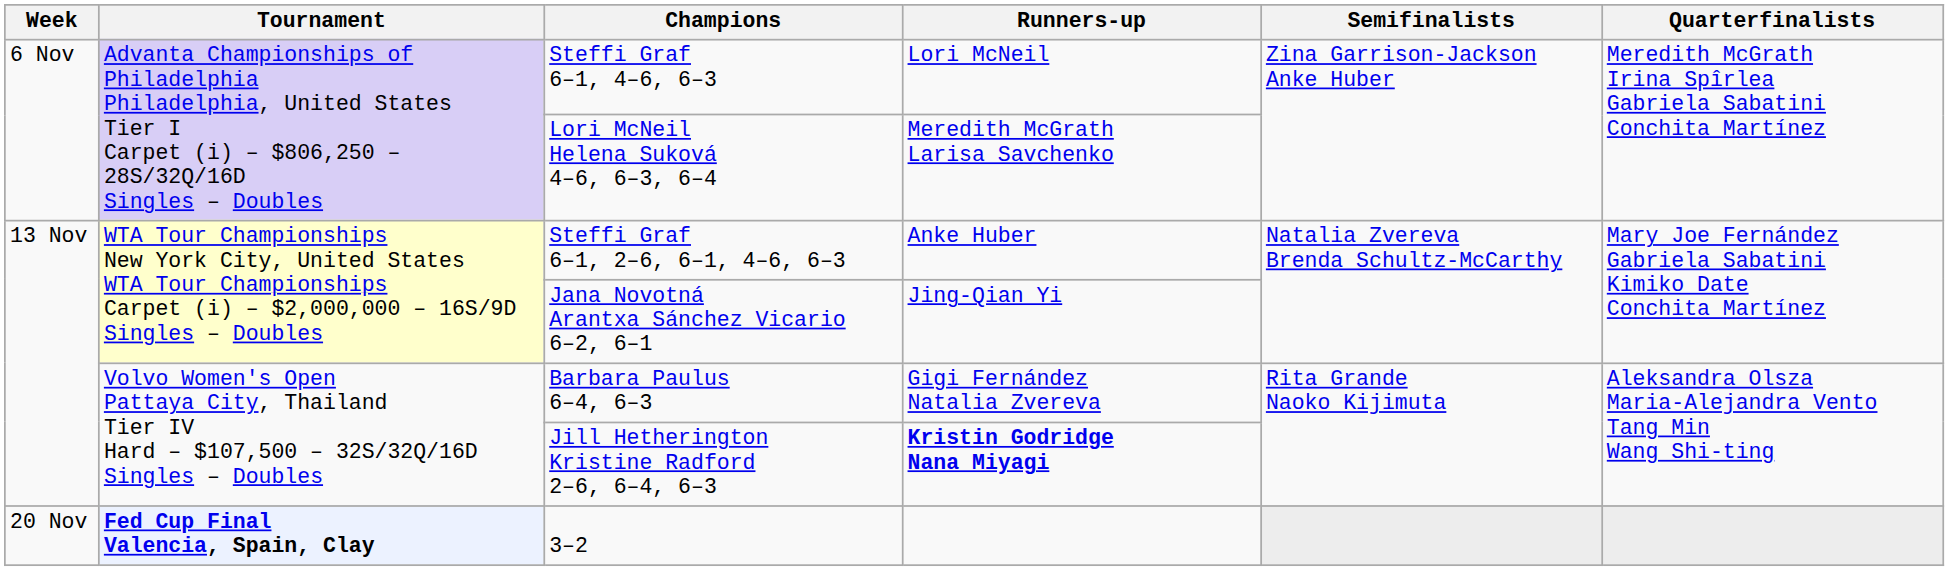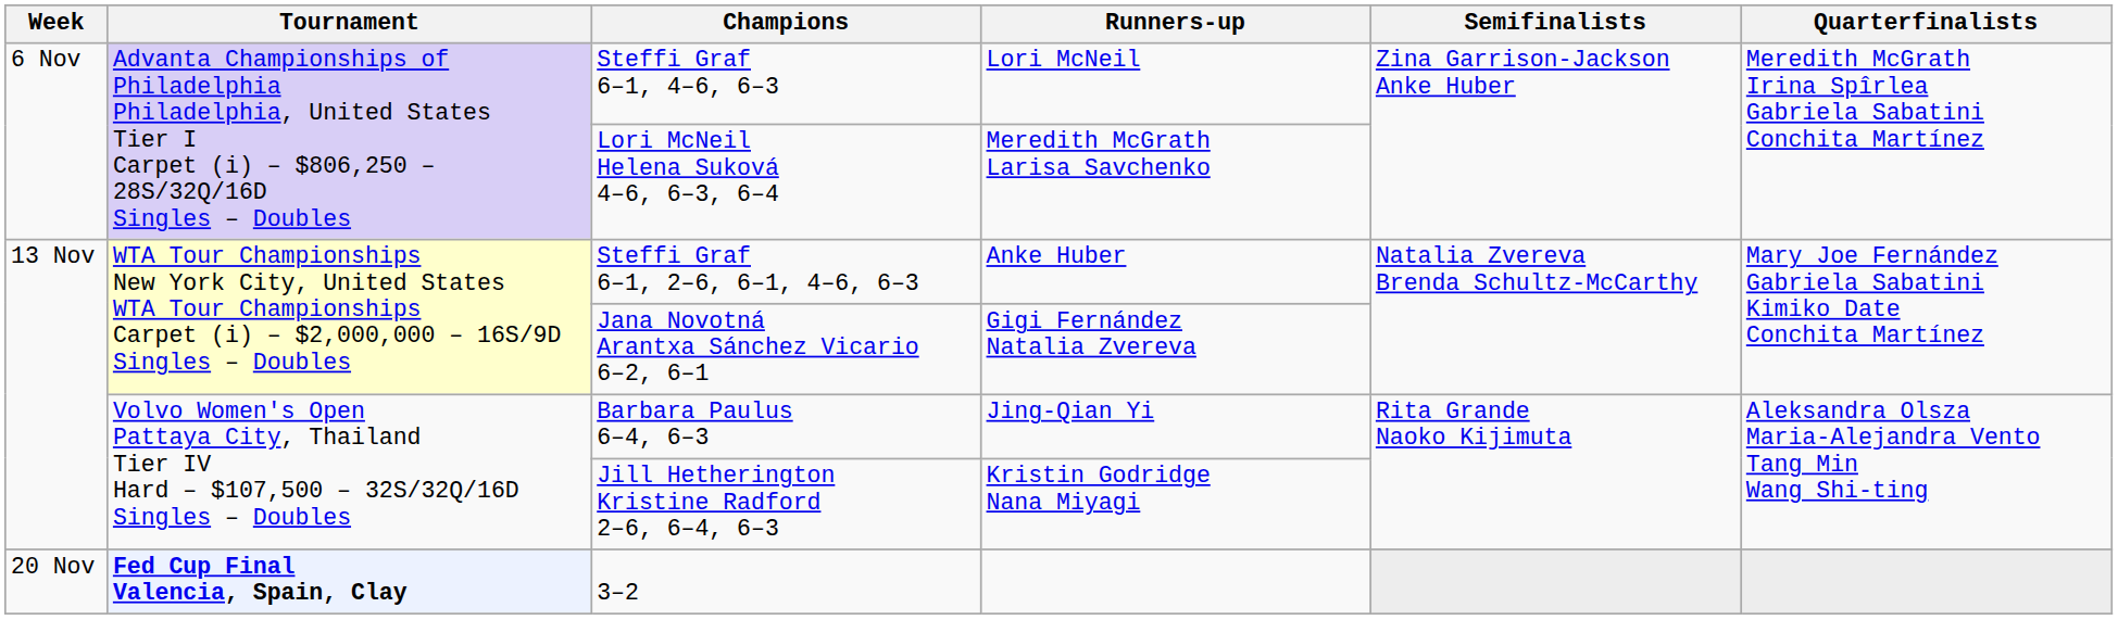 <table class=wikitable style=font-size:95%>
 <tr>
 <th style="width:48px;">Week</th>
 <th style="width:250px;">Tournament</th>
 <th style="width:200px;">Champions</th>
 <th style="width:200px;">Runners-up</th>
 <th style="width:190px;">Semifinalists</th>
 <th style="width:190px;">Quarterfinalists</th>
 </tr>
 <tr valign=top>
 <td rowspan=2>6 Nov</td>
 <td rowspan=2  style=background:#d8cef6;><a href='#'>Advanta Championships of Philadelphia</a><br> <a href='#'>Philadelphia</a>, United States <br> Tier I<br> Carpet (i) – $806,250 – 28S/32Q/16D <br><a href='#'>Singles</a> – <a href='#'>Doubles</a></td>
 <td> <a href='#'>Steffi Graf</a><br>6–1, 4–6, 6–3</td>
 <td> <a href='#'>Lori McNeil</a></td>
 <td rowspan=2>  <a href='#'>Zina Garrison-Jackson</a><br> <a href='#'>Anke Huber</a></td>
 <td rowspan=2> <a href='#'>Meredith McGrath</a><br> <a href='#'>Irina Spîrlea</a><br> <a href='#'>Gabriela Sabatini</a><br> <a href='#'>Conchita Martínez</a></td>
 </tr>
 <tr valign=top>
 <td> <a href='#'>Lori McNeil</a><br> <a href='#'>Helena Suková</a><br> 4–6, 6–3, 6–4</td>
 <td> <a href='#'>Meredith McGrath</a><br> <a href='#'>Larisa Savchenko</a></td>
 </tr>
 <tr valign=top>
 <td rowspan=4>13 Nov</td>
 <td rowspan=2 bgcolor="#FFFFCC"><a href='#'>WTA Tour Championships</a><br> New York City, United States <br> <a href='#'>WTA Tour Championships</a><br> Carpet (i) – $2,000,000 – 16S/9D <br><a href='#'>Singles</a> – <a href='#'>Doubles</a></td>
 <td> <a href='#'>Steffi Graf</a><br>6–1, 2–6, 6–1, 4–6, 6–3</td>
 <td> <a href='#'>Anke Huber</a></td>
 <td rowspan=2>  <a href='#'>Natalia Zvereva</a><br> <a href='#'>Brenda Schultz-McCarthy</a></td>
 <td rowspan=2> <a href='#'>Mary Joe Fernández</a><br> <a href='#'>Gabriela Sabatini</a><br> <a href='#'>Kimiko Date</a><br> <a href='#'>Conchita Martínez</a></td>
 </tr>
 <tr valign=top>
 <td> <a href='#'>Jana Novotná</a><br> <a href='#'>Arantxa Sánchez Vicario</a><br>6–2, 6–1</td>
-<td> <a href='#'>Jing-Qian Yi</a></td>
+<td> <a href='#'>Gigi Fernández</a><br> <a href='#'>Natalia Zvereva</a></td>
 </tr>
 <tr valign=top>
 <td rowspan=2><a href='#'>Volvo Women's Open</a><br> <a href='#'>Pattaya City</a>, Thailand <br> Tier IV<br> Hard – $107,500 – 32S/32Q/16D <br><a href='#'>Singles</a> – <a href='#'>Doubles</a></td>
 <td> <a href='#'>Barbara Paulus</a><br>6–4, 6–3</td>
-<td> <a href='#'>Gigi Fernández</a><br> <a href='#'>Natalia Zvereva</a></td>
+<td> <a href='#'>Jing-Qian Yi</a></td>
 <td rowspan=2> <a href='#'>Rita Grande</a><br> <a href='#'>Naoko Kijimuta</a></td>
 <td rowspan=2> <a href='#'>Aleksandra Olsza</a><br> <a href='#'>Maria-Alejandra Vento</a><br> <a href='#'>Tang Min</a><br> <a href='#'>Wang Shi-ting</a></td>
 </tr>
 <tr valign=top>
 <td> <a href='#'>Jill Hetherington</a><br> <a href='#'>Kristine Radford</a><br> 2–6, 6–4, 6–3</td>
-<td><strong> <a href='#'>Kristin Godridge</a><br> <a href='#'>Nana Miyagi</a></strong></td>
+<td> <a href='#'>Kristin Godridge</a><br> <a href='#'>Nana Miyagi</a></td>
 </tr>
 <tr valign=top>
 <td rowspan=1>20 Nov</td>
 <td bgcolor="#ECF2FF" rowspan=1><strong><a href='#'>Fed Cup Final</a><br><a href='#'>Valencia</a>, Spain, Clay</strong></td>
 <td> <br> 3–2</td>
 <td></td>
 <td bgcolor="#ededed"></td>
 <td bgcolor="#ededed"></td>
 </tr>
 </table>
